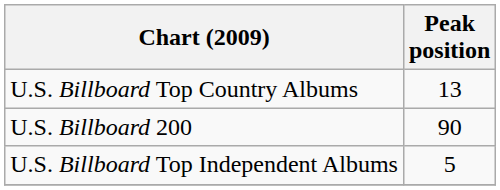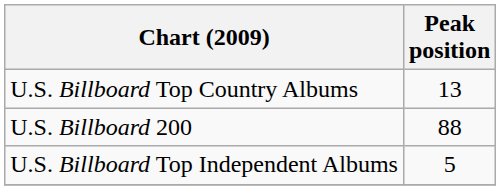 <table class="wikitable">
 <tr>
 <th>Chart (2009)</th>
 <th>Peak<br>position</th>
 </tr>
 <tr>
 <td>U.S. <em>Billboard</em> Top Country Albums</td>
 <td align="center">13</td>
 </tr>
 <tr>
 <td>U.S. <em>Billboard</em> 200</td>
-<td align="center">90</td>
+<td align="center">88</td>
 </tr>
 <tr>
 <td>U.S. <em>Billboard</em> Top Independent Albums</td>
 <td align="center">5</td>
 </tr>
 <tr>
 </tr>
 </table>
